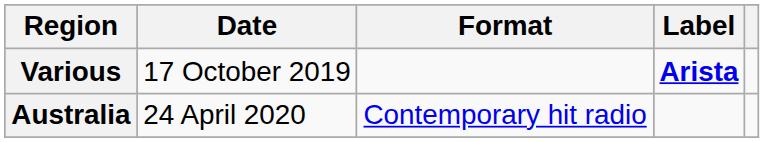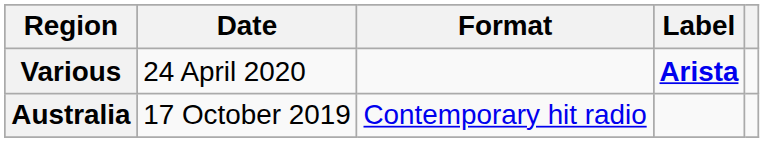 <table class="wikitable plainrowheaders">
 <tr>
 <th scope="col">Region</th>
 <th scope="col">Date</th>
 <th scope="col">Format</th>
 <th scope="col">Label</th>
 <th scope="col"></th>
 </tr>
 <tr>
 <th scope="row">Various</th>
-<td>17 October 2019</td>
+<td>24 April 2020</td>
 <td></td>
 <td><strong><a href='#'>Arista</a></strong></td>
 <td></td>
 </tr>
 <tr>
 <th scope="row">Australia</th>
-<td>24 April 2020</td>
+<td>17 October 2019</td>
 <td><a href='#'>Contemporary hit radio</a></td>
 <td></td>
 <td style="text-align:center;"></td>
 </tr>
 </table>
